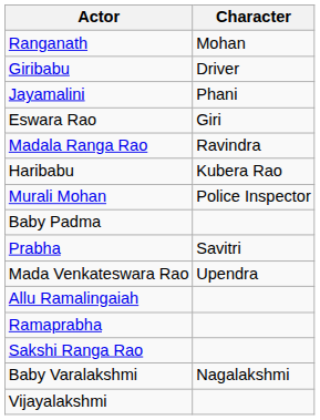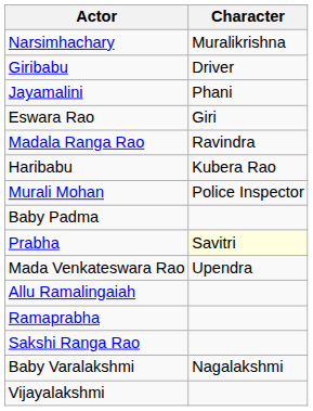 <table class="wikitable">
 <tr>
 <th>Actor</th>
 <th>Character</th>
 </tr>
 <tr>
-<td><a href='#'>Ranganath</a></td>
-<td>Mohan</td>
+<td><a href='#'>Narsimhachary</a></td>
+<td>Muralikrishna</td>
 </tr>
 <tr>
 <td><a href='#'>Giribabu</a></td>
 <td>Driver</td>
 </tr>
 <tr>
 <td><a href='#'>Jayamalini</a></td>
 <td>Phani</td>
 </tr>
 <tr>
 <td>Eswara Rao</td>
 <td>Giri</td>
 </tr>
 <tr>
 <td><a href='#'>Madala Ranga Rao</a></td>
 <td>Ravindra</td>
 </tr>
 <tr>
 <td>Haribabu</td>
 <td>Kubera Rao</td>
 </tr>
 <tr>
 <td><a href='#'>Murali Mohan</a></td>
 <td>Police Inspector</td>
 </tr>
 <tr>
 <td>Baby Padma</td>
 <td></td>
 </tr>
 <tr>
 <td><a href='#'>Prabha</a></td>
-<td>Savitri</td>
+<td style="background: lightyellow;">Savitri</td>
 </tr>
 <tr>
 <td>Mada Venkateswara Rao</td>
 <td>Upendra</td>
 </tr>
 <tr>
 <td><a href='#'>Allu Ramalingaiah</a></td>
 <td></td>
 </tr>
 <tr>
 <td><a href='#'>Ramaprabha</a></td>
 <td></td>
 </tr>
 <tr>
 <td><a href='#'>Sakshi Ranga Rao</a></td>
 <td></td>
 </tr>
 <tr>
 <td>Baby Varalakshmi</td>
 <td>Nagalakshmi</td>
 </tr>
 <tr>
 <td>Vijayalakshmi</td>
 <td></td>
 </tr>
 </table>
